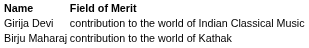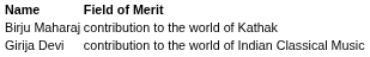 <table>
 <tr>
 <td><strong>Name</strong></td>
 <td><strong>Field of Merit</strong></td>
 </tr>
 <tr>
+<td>Birju Maharaj</td>
+<td>contribution to the world of Kathak</td>
+</tr>
+<tr>
 <td>Girija Devi</td>
 <td>contribution to the world of Indian Classical Music</td>
 </tr>
-<tr>
-<td>Birju Maharaj</td>
-<td>contribution to the world of Kathak</td>
-</tr>
 </table>
